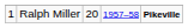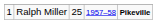 <table class="wikitable">
 <tr>
 </tr>
 <tr>
 <td>1</td>
 <td>Ralph Miller</td>
-<td>20</td>
+<td>25</td>
 <td style="font-size:80%;"><a href='#'>1957–58</a></td>
 <td style="font-size:80%;"><strong>Pikeville</strong></td>
 </tr>
 </table>
